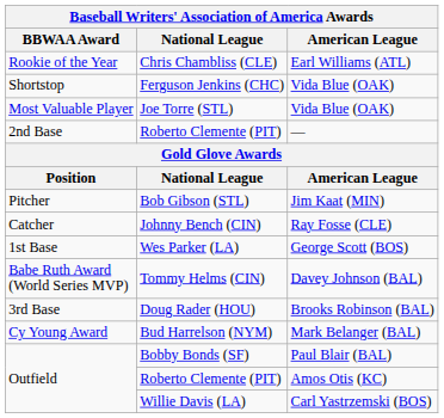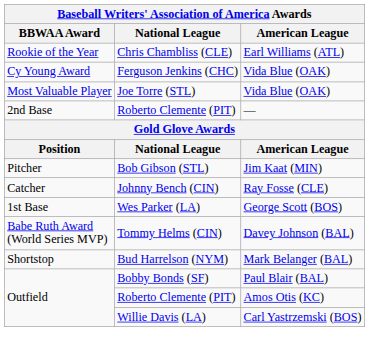 <table class="wikitable">
 <tr>
 <th colspan="3"><a href='#'>Baseball Writers' Association of America</a> Awards</th>
 </tr>
 <tr>
 <th>BBWAA Award</th>
 <th>National League</th>
 <th>American League</th>
 </tr>
 <tr>
 <td><a href='#'>Rookie of the Year</a></td>
 <td><a href='#'>Chris Chambliss</a> (<a href='#'>CLE</a>)</td>
 <td><a href='#'>Earl Williams</a> (<a href='#'>ATL</a>)</td>
 </tr>
 <tr>
-<td>Shortstop</td>
+<td><a href='#'>Cy Young Award</a></td>
 <td><a href='#'>Ferguson Jenkins</a> (<a href='#'>CHC</a>)</td>
 <td><a href='#'>Vida Blue</a> (<a href='#'>OAK</a>)</td>
 </tr>
 <tr>
 <td><a href='#'>Most Valuable Player</a></td>
 <td><a href='#'>Joe Torre</a> (<a href='#'>STL</a>)</td>
 <td><a href='#'>Vida Blue</a> (<a href='#'>OAK</a>)</td>
 </tr>
 <tr>
 <td>2nd Base</td>
 <td><a href='#'>Roberto Clemente</a> (<a href='#'>PIT</a>)</td>
 <td>—</td>
 </tr>
 <tr>
 <th colspan="3"><a href='#'>Gold Glove Awards</a></th>
 </tr>
 <tr>
 <th>Position</th>
 <th>National League</th>
 <th>American League</th>
 </tr>
 <tr>
 <td>Pitcher</td>
 <td><a href='#'>Bob Gibson</a> (<a href='#'>STL</a>)</td>
 <td><a href='#'>Jim Kaat</a> (<a href='#'>MIN</a>)</td>
 </tr>
 <tr>
 <td>Catcher</td>
 <td><a href='#'>Johnny Bench</a> (<a href='#'>CIN</a>)</td>
 <td><a href='#'>Ray Fosse</a> (<a href='#'>CLE</a>)</td>
 </tr>
 <tr>
 <td>1st Base</td>
 <td><a href='#'>Wes Parker</a> (<a href='#'>LA</a>)</td>
 <td><a href='#'>George Scott</a> (<a href='#'>BOS</a>)</td>
 </tr>
 <tr>
 <td><a href='#'>Babe Ruth Award</a><br>(World Series MVP)</td>
 <td><a href='#'>Tommy Helms</a> (<a href='#'>CIN</a>)</td>
 <td><a href='#'>Davey Johnson</a> (<a href='#'>BAL</a>)</td>
 </tr>
 <tr>
-<td>3rd Base</td>
-<td><a href='#'>Doug Rader</a> (<a href='#'>HOU</a>)</td>
-<td><a href='#'>Brooks Robinson</a> (<a href='#'>BAL</a>)</td>
-</tr>
-<tr>
-<td><a href='#'>Cy Young Award</a></td>
+<td>Shortstop</td>
 <td><a href='#'>Bud Harrelson</a> (<a href='#'>NYM</a>)</td>
 <td><a href='#'>Mark Belanger</a> (<a href='#'>BAL</a>)</td>
 </tr>
 <tr>
 <td rowspan="3">Outfield</td>
 <td><a href='#'>Bobby Bonds</a> (<a href='#'>SF</a>)</td>
 <td><a href='#'>Paul Blair</a> (<a href='#'>BAL</a>)</td>
 </tr>
 <tr>
 <td><a href='#'>Roberto Clemente</a> (<a href='#'>PIT</a>)</td>
 <td><a href='#'>Amos Otis</a> (<a href='#'>KC</a>)</td>
 </tr>
 <tr>
 <td><a href='#'>Willie Davis</a> (<a href='#'>LA</a>)</td>
 <td><a href='#'>Carl Yastrzemski</a> (<a href='#'>BOS</a>)</td>
 </tr>
 </table>
